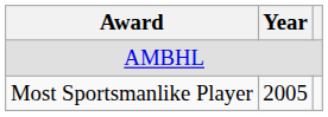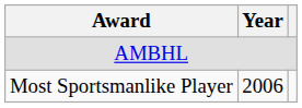 <table class="wikitable">
 <tr>
 <th>Award</th>
 <th>Year</th>
 <th></th>
 </tr>
 <tr ALIGN="center" bgcolor="#e0e0e0">
 <td colspan="3"><a href='#'>AMBHL</a></td>
 </tr>
 <tr>
 <td>Most Sportsmanlike Player</td>
-<td>2005</td>
+<td>2006</td>
 <td></td>
 </tr>
 </table>
